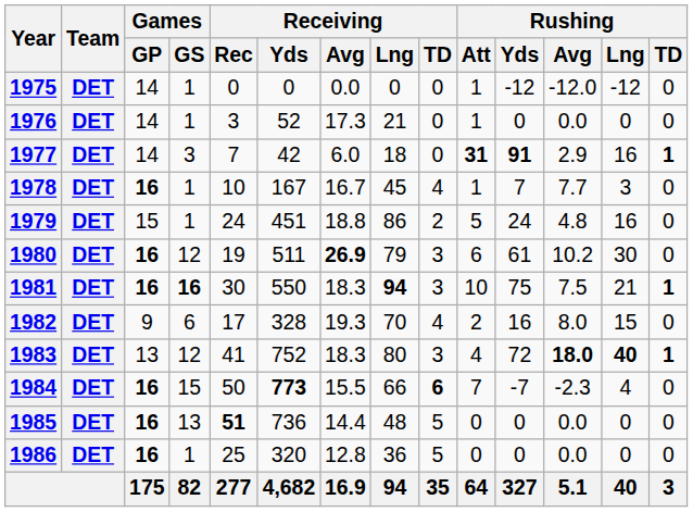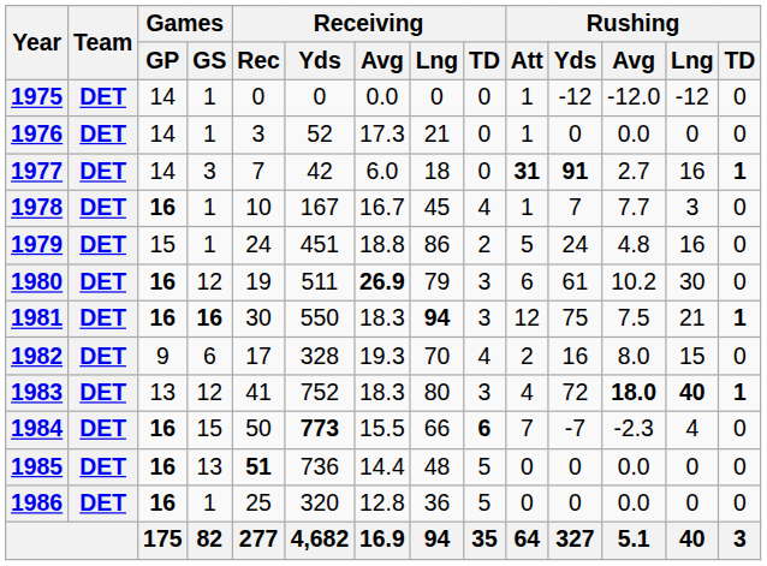 <table class="wikitable" style="text-align:center">
 <tr>
 <th rowspan="2">Year</th>
 <th rowspan="2">Team</th>
 <th colspan="2">Games</th>
 <th colspan="5">Receiving</th>
 <th colspan="5">Rushing</th>
 </tr>
 <tr>
 <th>GP</th>
 <th>GS</th>
 <th>Rec</th>
 <th>Yds</th>
 <th>Avg</th>
 <th>Lng</th>
 <th>TD</th>
 <th>Att</th>
 <th>Yds</th>
 <th>Avg</th>
 <th>Lng</th>
 <th>TD</th>
 </tr>
 <tr>
 <th><a href='#'>1975</a></th>
 <th><a href='#'>DET</a></th>
 <td>14</td>
 <td>1</td>
 <td>0</td>
 <td>0</td>
 <td>0.0</td>
 <td>0</td>
 <td>0</td>
 <td>1</td>
 <td>-12</td>
 <td>-12.0</td>
 <td>-12</td>
 <td>0</td>
 </tr>
 <tr>
 <th><a href='#'>1976</a></th>
 <th><a href='#'>DET</a></th>
 <td>14</td>
 <td>1</td>
 <td>3</td>
 <td>52</td>
 <td>17.3</td>
 <td>21</td>
 <td>0</td>
 <td>1</td>
 <td>0</td>
 <td>0.0</td>
 <td>0</td>
 <td>0</td>
 </tr>
 <tr>
 <th><a href='#'>1977</a></th>
 <th><a href='#'>DET</a></th>
 <td>14</td>
 <td>3</td>
 <td>7</td>
 <td>42</td>
 <td>6.0</td>
 <td>18</td>
 <td>0</td>
 <td><strong>31</strong></td>
 <td><strong>91</strong></td>
-<td>2.9</td>
+<td>2.7</td>
 <td>16</td>
 <td><strong>1</strong></td>
 </tr>
 <tr>
 <th><a href='#'>1978</a></th>
 <th><a href='#'>DET</a></th>
 <td><strong>16</strong></td>
 <td>1</td>
 <td>10</td>
 <td>167</td>
 <td>16.7</td>
 <td>45</td>
 <td>4</td>
 <td>1</td>
 <td>7</td>
 <td>7.7</td>
 <td>3</td>
 <td>0</td>
 </tr>
 <tr>
 <th><a href='#'>1979</a></th>
 <th><a href='#'>DET</a></th>
 <td>15</td>
 <td>1</td>
 <td>24</td>
 <td>451</td>
 <td>18.8</td>
 <td>86</td>
 <td>2</td>
 <td>5</td>
 <td>24</td>
 <td>4.8</td>
 <td>16</td>
 <td>0</td>
 </tr>
 <tr>
 <th><a href='#'>1980</a></th>
 <th><a href='#'>DET</a></th>
 <td><strong>16</strong></td>
 <td>12</td>
 <td>19</td>
 <td>511</td>
 <td><strong>26.9</strong></td>
 <td>79</td>
 <td>3</td>
 <td>6</td>
 <td>61</td>
 <td>10.2</td>
 <td>30</td>
 <td>0</td>
 </tr>
 <tr>
 <th><a href='#'>1981</a></th>
 <th><a href='#'>DET</a></th>
 <td><strong>16</strong></td>
 <td><strong>16</strong></td>
 <td>30</td>
 <td>550</td>
 <td>18.3</td>
 <td><strong>94</strong></td>
 <td>3</td>
-<td>10</td>
+<td>12</td>
 <td>75</td>
 <td>7.5</td>
 <td>21</td>
 <td><strong>1</strong></td>
 </tr>
 <tr>
 <th><a href='#'>1982</a></th>
 <th><a href='#'>DET</a></th>
 <td>9</td>
 <td>6</td>
 <td>17</td>
 <td>328</td>
 <td>19.3</td>
 <td>70</td>
 <td>4</td>
 <td>2</td>
 <td>16</td>
 <td>8.0</td>
 <td>15</td>
 <td>0</td>
 </tr>
 <tr>
 <th><a href='#'>1983</a></th>
 <th><a href='#'>DET</a></th>
 <td>13</td>
 <td>12</td>
 <td>41</td>
 <td>752</td>
 <td>18.3</td>
 <td>80</td>
 <td>3</td>
 <td>4</td>
 <td>72</td>
 <td><strong>18.0</strong></td>
 <td><strong>40</strong></td>
 <td><strong>1</strong></td>
 </tr>
 <tr>
 <th><a href='#'>1984</a></th>
 <th><a href='#'>DET</a></th>
 <td><strong>16</strong></td>
 <td>15</td>
 <td>50</td>
 <td><strong>773</strong></td>
 <td>15.5</td>
 <td>66</td>
 <td><strong>6</strong></td>
 <td>7</td>
 <td>-7</td>
 <td>-2.3</td>
 <td>4</td>
 <td>0</td>
 </tr>
 <tr>
 <th><a href='#'>1985</a></th>
 <th><a href='#'>DET</a></th>
 <td><strong>16</strong></td>
 <td>13</td>
 <td><strong>51</strong></td>
 <td>736</td>
 <td>14.4</td>
 <td>48</td>
 <td>5</td>
 <td>0</td>
 <td>0</td>
 <td>0.0</td>
 <td>0</td>
 <td>0</td>
 </tr>
 <tr>
 <th><a href='#'>1986</a></th>
 <th><a href='#'>DET</a></th>
 <td><strong>16</strong></td>
 <td>1</td>
 <td>25</td>
 <td>320</td>
 <td>12.8</td>
 <td>36</td>
 <td>5</td>
 <td>0</td>
 <td>0</td>
 <td>0.0</td>
 <td>0</td>
 <td>0</td>
 </tr>
 <tr>
 <th colspan="2"></th>
 <th>175</th>
 <th>82</th>
 <th>277</th>
 <th>4,682</th>
 <th>16.9</th>
 <th>94</th>
 <th>35</th>
 <th>64</th>
 <th>327</th>
 <th>5.1</th>
 <th>40</th>
 <th>3</th>
 </tr>
 </table>
